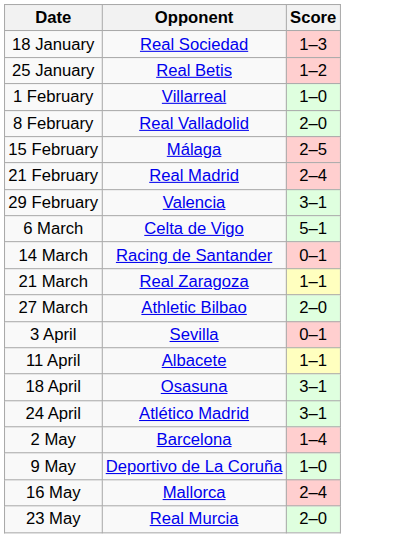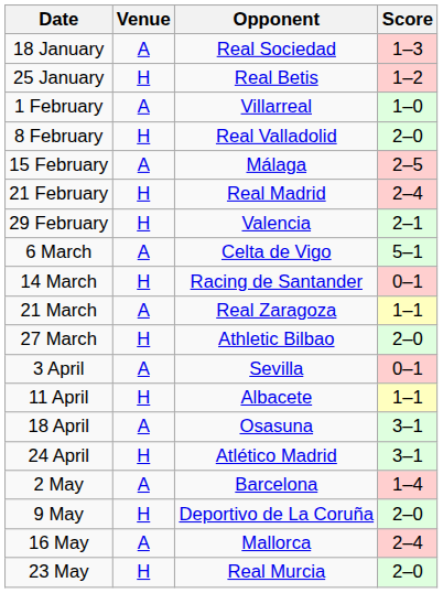 <table class="wikitable" style="text-align:center;">
 <tr>
 <th>Date</th>
+<th>Venue</th>
 <th>Opponent</th>
 <th>Score</th>
 </tr>
 <tr>
 <td>18 January</td>
+<td><a href='#'>A</a></td>
 <td><a href='#'>Real Sociedad</a></td>
 <td bgcolor="#FFCFCF">1–3</td>
 </tr>
 <tr>
 <td>25 January</td>
+<td><a href='#'>H</a></td>
 <td><a href='#'>Real Betis</a></td>
 <td bgcolor="#FFCFCF">1–2</td>
 </tr>
 <tr>
 <td>1 February</td>
+<td><a href='#'>A</a></td>
 <td><a href='#'>Villarreal</a></td>
 <td bgcolor="#DFFFDF">1–0</td>
 </tr>
 <tr>
 <td>8 February</td>
+<td><a href='#'>H</a></td>
 <td><a href='#'>Real Valladolid</a></td>
 <td bgcolor="#DFFFDF">2–0</td>
 </tr>
 <tr>
 <td>15 February</td>
+<td><a href='#'>A</a></td>
 <td><a href='#'>Málaga</a></td>
 <td bgcolor="#FFCFCF">2–5</td>
 </tr>
 <tr>
 <td>21 February</td>
+<td><a href='#'>H</a></td>
 <td><a href='#'>Real Madrid</a></td>
 <td bgcolor="#FFCFCF">2–4</td>
 </tr>
 <tr>
 <td>29 February</td>
+<td><a href='#'>H</a></td>
 <td><a href='#'>Valencia</a></td>
-<td bgcolor="#DFFFDF">3–1</td>
+<td bgcolor="#DFFFDF">2–1</td>
 </tr>
 <tr>
 <td>6 March</td>
+<td><a href='#'>A</a></td>
 <td><a href='#'>Celta de Vigo</a></td>
 <td bgcolor="#DFFFDF">5–1</td>
 </tr>
 <tr>
 <td>14 March</td>
+<td><a href='#'>H</a></td>
 <td><a href='#'>Racing de Santander</a></td>
 <td bgcolor="#FFCFCF">0–1</td>
 </tr>
 <tr>
 <td>21 March</td>
+<td><a href='#'>A</a></td>
 <td><a href='#'>Real Zaragoza</a></td>
 <td bgcolor="#FFFFBF">1–1</td>
 </tr>
 <tr>
 <td>27 March</td>
+<td><a href='#'>H</a></td>
 <td><a href='#'>Athletic Bilbao</a></td>
 <td bgcolor="#DFFFDF">2–0</td>
 </tr>
 <tr>
 <td>3 April</td>
+<td><a href='#'>A</a></td>
 <td><a href='#'>Sevilla</a></td>
 <td bgcolor="#FFCFCF">0–1</td>
 </tr>
 <tr>
 <td>11 April</td>
+<td><a href='#'>H</a></td>
 <td><a href='#'>Albacete</a></td>
 <td bgcolor="#FFFFBF">1–1</td>
 </tr>
 <tr>
 <td>18 April</td>
+<td><a href='#'>A</a></td>
 <td><a href='#'>Osasuna</a></td>
 <td bgcolor="#DFFFDF">3–1</td>
 </tr>
 <tr>
 <td>24 April</td>
+<td><a href='#'>H</a></td>
 <td><a href='#'>Atlético Madrid</a></td>
 <td bgcolor="#DFFFDF">3–1</td>
 </tr>
 <tr>
 <td>2 May</td>
+<td><a href='#'>A</a></td>
 <td><a href='#'>Barcelona</a></td>
 <td bgcolor="#FFCFCF">1–4</td>
 </tr>
 <tr>
 <td>9 May</td>
+<td><a href='#'>H</a></td>
 <td><a href='#'>Deportivo de La Coruña</a></td>
-<td bgcolor="#DFFFDF">1–0</td>
+<td bgcolor="#DFFFDF">2–0</td>
 </tr>
 <tr>
 <td>16 May</td>
+<td><a href='#'>A</a></td>
 <td><a href='#'>Mallorca</a></td>
 <td bgcolor="#FFCFCF">2–4</td>
 </tr>
 <tr>
 <td>23 May</td>
+<td><a href='#'>H</a></td>
 <td><a href='#'>Real Murcia</a></td>
 <td bgcolor="#DFFFDF">2–0</td>
 </tr>
 </table>
